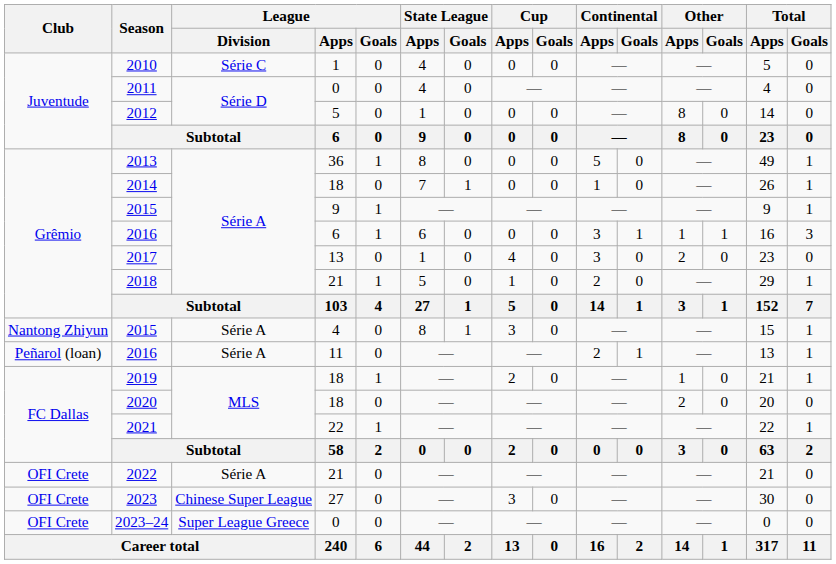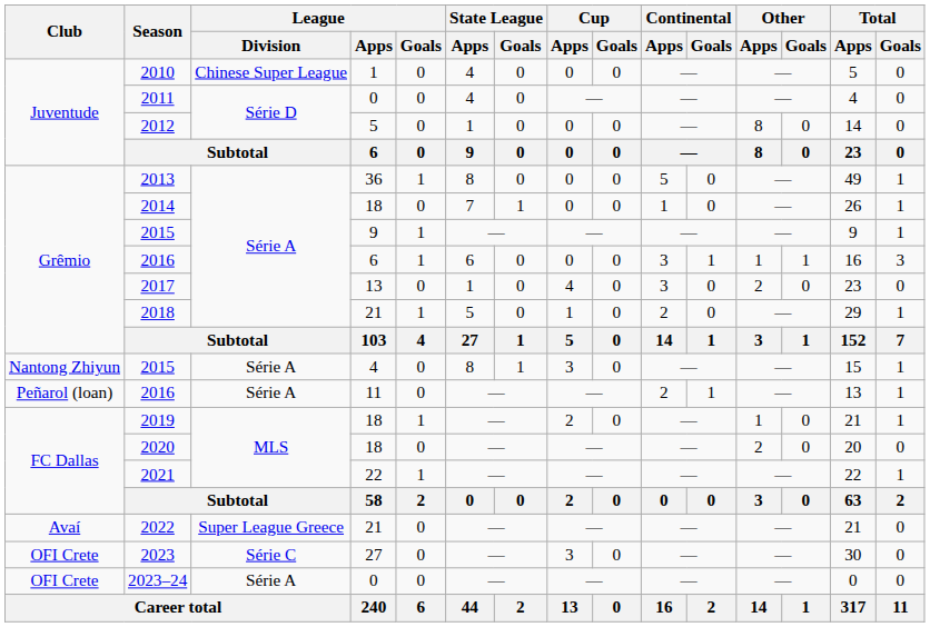 <table class="wikitable" style="text-align: center;">
 <tr>
 <th rowspan="2">Club</th>
 <th rowspan="2">Season</th>
 <th colspan="3">League</th>
 <th colspan="2">State League</th>
 <th colspan="2">Cup</th>
 <th colspan="2">Continental</th>
 <th colspan="2">Other</th>
 <th colspan="2">Total</th>
 </tr>
 <tr>
 <th>Division</th>
 <th>Apps</th>
 <th>Goals</th>
 <th>Apps</th>
 <th>Goals</th>
 <th>Apps</th>
 <th>Goals</th>
 <th>Apps</th>
 <th>Goals</th>
 <th>Apps</th>
 <th>Goals</th>
 <th>Apps</th>
 <th>Goals</th>
 </tr>
 <tr>
 <td rowspan="4" valign="center"><a href='#'>Juventude</a></td>
 <td><a href='#'>2010</a></td>
-<td><a href='#'>Série C</a></td>
+<td><a href='#'>Chinese Super League</a></td>
 <td>1</td>
 <td>0</td>
 <td>4</td>
 <td>0</td>
 <td>0</td>
 <td>0</td>
 <td colspan="2">—</td>
 <td colspan="2">—</td>
 <td>5</td>
 <td>0</td>
 </tr>
 <tr>
 <td><a href='#'>2011</a></td>
 <td rowspan="2"><a href='#'>Série D</a></td>
 <td>0</td>
 <td>0</td>
 <td>4</td>
 <td>0</td>
 <td colspan="2">—</td>
 <td colspan="2">—</td>
 <td colspan="2">—</td>
 <td>4</td>
 <td>0</td>
 </tr>
 <tr>
 <td><a href='#'>2012</a></td>
 <td>5</td>
 <td>0</td>
 <td>1</td>
 <td>0</td>
 <td>0</td>
 <td>0</td>
 <td colspan="2">—</td>
 <td>8</td>
 <td>0</td>
 <td>14</td>
 <td>0</td>
 </tr>
 <tr>
 <th colspan="2">Subtotal</th>
 <th>6</th>
 <th>0</th>
 <th>9</th>
 <th>0</th>
 <th>0</th>
 <th>0</th>
 <th colspan="2">—</th>
 <th>8</th>
 <th>0</th>
 <th>23</th>
 <th>0</th>
 </tr>
 <tr>
 <td rowspan="7" valign="center"><a href='#'>Grêmio</a></td>
 <td><a href='#'>2013</a></td>
 <td rowspan="6"><a href='#'>Série A</a></td>
 <td>36</td>
 <td>1</td>
 <td>8</td>
 <td>0</td>
 <td>0</td>
 <td>0</td>
 <td>5</td>
 <td>0</td>
 <td colspan="2">—</td>
 <td>49</td>
 <td>1</td>
 </tr>
 <tr>
 <td><a href='#'>2014</a></td>
 <td>18</td>
 <td>0</td>
 <td>7</td>
 <td>1</td>
 <td>0</td>
 <td>0</td>
 <td>1</td>
 <td>0</td>
 <td colspan="2">—</td>
 <td>26</td>
 <td>1</td>
 </tr>
 <tr>
 <td><a href='#'>2015</a></td>
 <td>9</td>
 <td>1</td>
 <td colspan="2">—</td>
 <td colspan="2">—</td>
 <td colspan="2">—</td>
 <td colspan="2">—</td>
 <td>9</td>
 <td>1</td>
 </tr>
 <tr>
 <td><a href='#'>2016</a></td>
 <td>6</td>
 <td>1</td>
 <td>6</td>
 <td>0</td>
 <td>0</td>
 <td>0</td>
 <td>3</td>
 <td>1</td>
 <td>1</td>
 <td>1</td>
 <td>16</td>
 <td>3</td>
 </tr>
 <tr>
 <td><a href='#'>2017</a></td>
 <td>13</td>
 <td>0</td>
 <td>1</td>
 <td>0</td>
 <td>4</td>
 <td>0</td>
 <td>3</td>
 <td>0</td>
 <td>2</td>
 <td>0</td>
 <td>23</td>
 <td>0</td>
 </tr>
 <tr>
 <td><a href='#'>2018</a></td>
 <td>21</td>
 <td>1</td>
 <td>5</td>
 <td>0</td>
 <td>1</td>
 <td>0</td>
 <td>2</td>
 <td>0</td>
 <td colspan="2">—</td>
 <td>29</td>
 <td>1</td>
 </tr>
 <tr>
 <th colspan="2">Subtotal</th>
 <th>103</th>
 <th>4</th>
 <th>27</th>
 <th>1</th>
 <th>5</th>
 <th>0</th>
 <th>14</th>
 <th>1</th>
 <th>3</th>
 <th>1</th>
 <th>152</th>
 <th>7</th>
 </tr>
 <tr>
 <td valign="center"><a href='#'>Nantong Zhiyun</a></td>
 <td><a href='#'>2015</a></td>
 <td>Série A</td>
 <td>4</td>
 <td>0</td>
 <td>8</td>
 <td>1</td>
 <td>3</td>
 <td>0</td>
 <td colspan="2">—</td>
 <td colspan="2">—</td>
 <td>15</td>
 <td>1</td>
 </tr>
 <tr>
 <td valign="center"><a href='#'>Peñarol</a> (loan)</td>
 <td><a href='#'>2016</a></td>
 <td>Série A</td>
 <td>11</td>
 <td>0</td>
 <td colspan="2">—</td>
 <td colspan="2">—</td>
 <td>2</td>
 <td>1</td>
 <td colspan="2">—</td>
 <td>13</td>
 <td>1</td>
 </tr>
 <tr>
 <td rowspan="4" valign="center"><a href='#'>FC Dallas</a></td>
 <td><a href='#'>2019</a></td>
 <td rowspan="3"><a href='#'>MLS</a></td>
 <td>18</td>
 <td>1</td>
 <td colspan="2">—</td>
 <td>2</td>
 <td>0</td>
 <td colspan="2">—</td>
 <td>1</td>
 <td>0</td>
 <td>21</td>
 <td>1</td>
 </tr>
 <tr>
 <td><a href='#'>2020</a></td>
 <td>18</td>
 <td>0</td>
 <td colspan="2">—</td>
 <td colspan="2">—</td>
 <td colspan="2">—</td>
 <td>2</td>
 <td>0</td>
 <td>20</td>
 <td>0</td>
 </tr>
 <tr>
 <td><a href='#'>2021</a></td>
 <td>22</td>
 <td>1</td>
 <td colspan="2">—</td>
 <td colspan="2">—</td>
 <td colspan="2">—</td>
 <td colspan="2">—</td>
 <td>22</td>
 <td>1</td>
 </tr>
 <tr>
 <th colspan="2">Subtotal</th>
 <th>58</th>
 <th>2</th>
 <th>0</th>
 <th>0</th>
 <th>2</th>
 <th>0</th>
 <th>0</th>
 <th>0</th>
 <th>3</th>
 <th>0</th>
 <th>63</th>
 <th>2</th>
 </tr>
 <tr>
-<td valign="center"><a href='#'>OFI Crete</a></td>
+<td valign="center"><a href='#'>Avaí</a></td>
 <td><a href='#'>2022</a></td>
-<td>Série A</td>
+<td><a href='#'>Super League Greece</a></td>
 <td>21</td>
 <td>0</td>
 <td colspan="2">—</td>
 <td colspan="2">—</td>
 <td colspan="2">—</td>
 <td colspan="2">—</td>
 <td>21</td>
 <td>0</td>
 </tr>
 <tr>
 <td valign="center"><a href='#'>OFI Crete</a></td>
 <td><a href='#'>2023</a></td>
-<td><a href='#'>Chinese Super League</a></td>
+<td><a href='#'>Série C</a></td>
 <td>27</td>
 <td>0</td>
 <td colspan="2">—</td>
 <td>3</td>
 <td>0</td>
 <td colspan="2">—</td>
 <td colspan="2">—</td>
 <td>30</td>
 <td>0</td>
 </tr>
 <tr>
 <td valign="center"><a href='#'>OFI Crete</a></td>
 <td><a href='#'>2023–24</a></td>
-<td><a href='#'>Super League Greece</a></td>
+<td>Série A</td>
 <td>0</td>
 <td>0</td>
 <td colspan="2">—</td>
 <td colspan="2">—</td>
 <td colspan="2">—</td>
 <td colspan="2">—</td>
 <td>0</td>
 <td>0</td>
 </tr>
 <tr>
 <th colspan="3"><strong>Career total</strong></th>
 <th>240</th>
 <th>6</th>
 <th>44</th>
 <th>2</th>
 <th>13</th>
 <th>0</th>
 <th>16</th>
 <th>2</th>
 <th>14</th>
 <th>1</th>
 <th>317</th>
 <th>11</th>
 </tr>
 </table>
